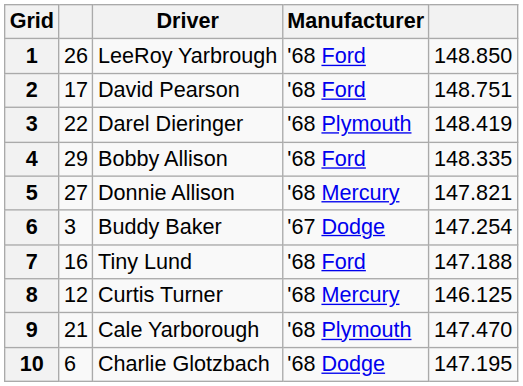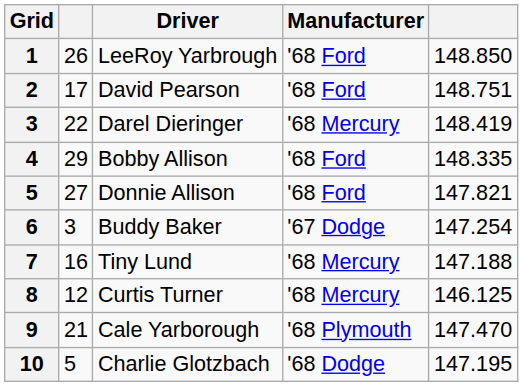 <table class="wikitable">
 <tr>
 <th>Grid</th>
 <th></th>
 <th>Driver</th>
 <th>Manufacturer</th>
 <th></th>
 </tr>
 <tr>
 <th>1</th>
 <td>26</td>
 <td>LeeRoy Yarbrough</td>
 <td>'68 <a href='#'>Ford</a></td>
 <td>148.850</td>
 </tr>
 <tr>
 <th>2</th>
 <td>17</td>
 <td>David Pearson</td>
 <td>'68 <a href='#'>Ford</a></td>
 <td>148.751</td>
 </tr>
 <tr>
 <th>3</th>
 <td>22</td>
 <td>Darel Dieringer</td>
-<td>'68 <a href='#'>Plymouth</a></td>
+<td>'68 <a href='#'>Mercury</a></td>
 <td>148.419</td>
 </tr>
 <tr>
 <th>4</th>
 <td>29</td>
 <td>Bobby Allison</td>
 <td>'68 <a href='#'>Ford</a></td>
 <td>148.335</td>
 </tr>
 <tr>
 <th>5</th>
 <td>27</td>
 <td>Donnie Allison</td>
-<td>'68 <a href='#'>Mercury</a></td>
+<td>'68 <a href='#'>Ford</a></td>
 <td>147.821</td>
 </tr>
 <tr>
 <th>6</th>
 <td>3</td>
 <td>Buddy Baker</td>
 <td>'67 <a href='#'>Dodge</a></td>
 <td>147.254</td>
 </tr>
 <tr>
 <th>7</th>
 <td>16</td>
 <td>Tiny Lund</td>
-<td>'68 <a href='#'>Ford</a></td>
+<td>'68 <a href='#'>Mercury</a></td>
 <td>147.188</td>
 </tr>
 <tr>
 <th>8</th>
 <td>12</td>
 <td>Curtis Turner</td>
 <td>'68 <a href='#'>Mercury</a></td>
 <td>146.125</td>
 </tr>
 <tr>
 <th>9</th>
 <td>21</td>
 <td>Cale Yarborough</td>
 <td>'68 <a href='#'>Plymouth</a></td>
 <td>147.470</td>
 </tr>
 <tr>
 <th>10</th>
-<td>6</td>
+<td>5</td>
 <td>Charlie Glotzbach</td>
 <td>'68 <a href='#'>Dodge</a></td>
 <td>147.195</td>
 </tr>
 </table>
